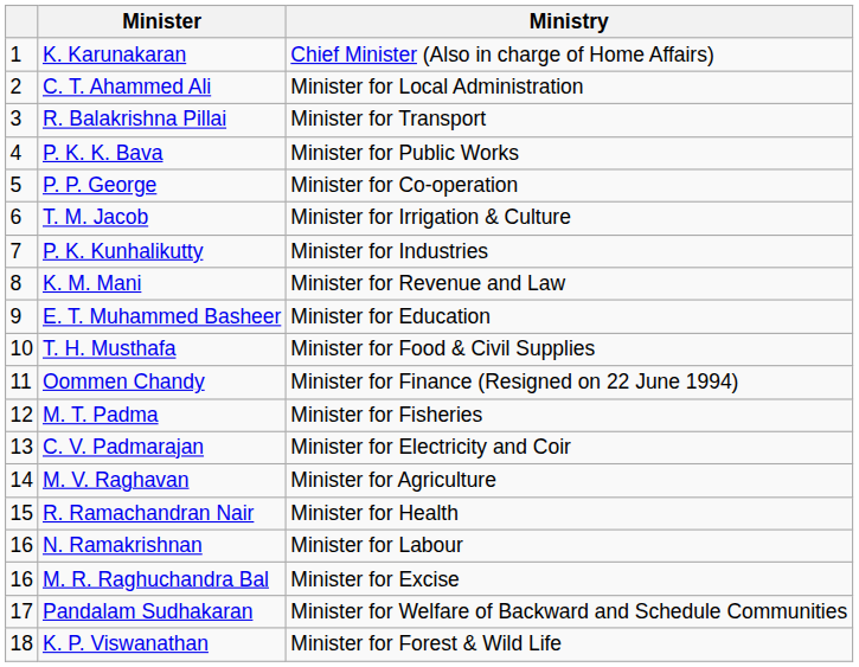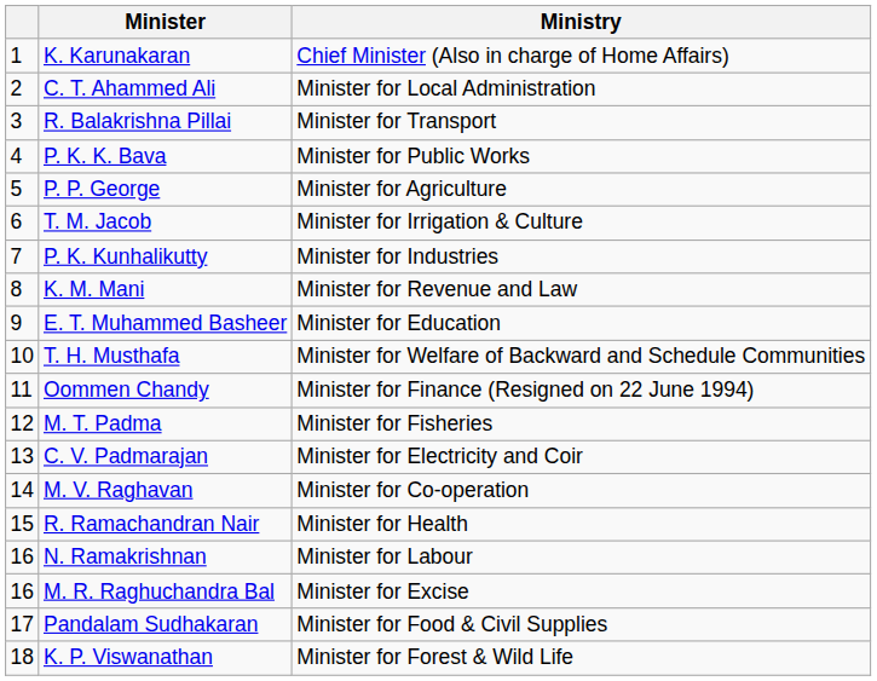 <table class="wikitable">
 <tr>
 <th></th>
 <th>Minister</th>
 <th>Ministry</th>
 </tr>
 <tr>
 <td>1</td>
 <td><a href='#'>K. Karunakaran</a></td>
 <td><a href='#'>Chief Minister</a> (Also in charge of Home Affairs)</td>
 </tr>
 <tr>
 <td>2</td>
 <td><a href='#'>C. T. Ahammed Ali</a></td>
 <td>Minister for Local Administration</td>
 </tr>
 <tr>
 <td>3</td>
 <td><a href='#'>R. Balakrishna Pillai</a></td>
 <td>Minister for Transport</td>
 </tr>
 <tr>
 <td>4</td>
 <td><a href='#'>P. K. K. Bava</a></td>
 <td>Minister for Public Works</td>
 </tr>
 <tr>
 <td>5</td>
 <td><a href='#'>P. P. George</a></td>
-<td>Minister for Co-operation</td>
+<td>Minister for Agriculture</td>
 </tr>
 <tr>
 <td>6</td>
 <td><a href='#'>T. M. Jacob</a></td>
 <td>Minister for Irrigation & Culture</td>
 </tr>
 <tr>
 <td>7</td>
 <td><a href='#'>P. K. Kunhalikutty</a></td>
 <td>Minister for Industries</td>
 </tr>
 <tr>
 <td>8</td>
 <td><a href='#'>K. M. Mani</a></td>
 <td>Minister for Revenue and Law</td>
 </tr>
 <tr>
 <td>9</td>
 <td><a href='#'>E. T. Muhammed Basheer</a></td>
 <td>Minister for Education</td>
 </tr>
 <tr>
 <td>10</td>
 <td><a href='#'>T. H. Musthafa</a></td>
-<td>Minister for Food & Civil Supplies</td>
+<td>Minister for Welfare of Backward and Schedule Communities</td>
 </tr>
 <tr>
 <td>11</td>
 <td><a href='#'>Oommen Chandy</a></td>
 <td>Minister for Finance (Resigned on 22 June 1994)</td>
 </tr>
 <tr>
 <td>12</td>
 <td><a href='#'>M. T. Padma</a></td>
 <td>Minister for Fisheries</td>
 </tr>
 <tr>
 <td>13</td>
 <td><a href='#'>C. V. Padmarajan</a></td>
 <td>Minister for Electricity and Coir</td>
 </tr>
 <tr>
 <td>14</td>
 <td><a href='#'>M. V. Raghavan</a></td>
-<td>Minister for Agriculture</td>
+<td>Minister for Co-operation</td>
 </tr>
 <tr>
 <td>15</td>
 <td><a href='#'>R. Ramachandran Nair</a></td>
 <td>Minister for Health</td>
 </tr>
 <tr>
 <td>16</td>
 <td><a href='#'>N. Ramakrishnan</a></td>
 <td>Minister for Labour</td>
 </tr>
 <tr>
 <td>16</td>
 <td><a href='#'>M. R. Raghuchandra Bal</a></td>
 <td>Minister for Excise</td>
 </tr>
 <tr>
 <td>17</td>
 <td><a href='#'>Pandalam Sudhakaran</a></td>
-<td>Minister for Welfare of Backward and Schedule Communities</td>
+<td>Minister for Food & Civil Supplies</td>
 </tr>
 <tr>
 <td>18</td>
 <td><a href='#'>K. P. Viswanathan</a></td>
 <td>Minister for Forest & Wild Life</td>
 </tr>
 </table>
